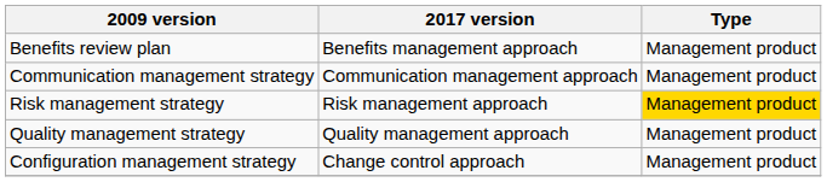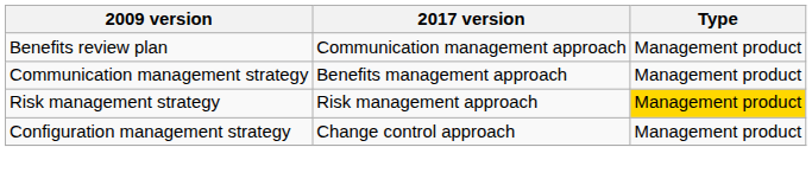 <table class="wikitable">
 <tr>
 <th>2009 version</th>
 <th>2017 version</th>
 <th>Type</th>
 </tr>
 <tr>
 <td>Benefits review plan</td>
-<td>Benefits management approach</td>
+<td>Communication management approach</td>
 <td>Management product</td>
 </tr>
 <tr>
 <td>Communication management strategy</td>
-<td>Communication management approach</td>
+<td>Benefits management approach</td>
 <td>Management product</td>
 </tr>
 <tr>
 <td>Risk management strategy</td>
 <td>Risk management approach</td>
 <td style="background: gold;">Management product</td>
-</tr>
-<tr>
-<td>Quality management strategy</td>
-<td>Quality management approach</td>
-<td>Management product</td>
 </tr>
 <tr>
 <td>Configuration management strategy</td>
 <td>Change control approach</td>
 <td>Management product</td>
 </tr>
 <tr>
 </tr>
 </table>
